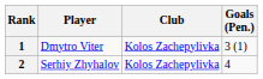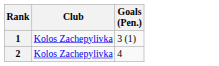 <table class="wikitable">
 <tr>
 <th>Rank</th>
-<th>Player</th>
 <th>Club</th>
 <th>Goals<br>(Pen.)</th>
 </tr>
 <tr>
 <th>1</th>
-<td align="left"> <a href='#'>Dmytro Viter</a></td>
 <td align="left"><a href='#'>Kolos Zachepylivka</a></td>
 <td>3 (1)</td>
 </tr>
 <tr>
 <th>2</th>
-<td align="left"> <a href='#'>Serhiy Zhyhalov</a></td>
 <td align="left"><a href='#'>Kolos Zachepylivka</a></td>
 <td>4</td>
 </tr>
 </table>
